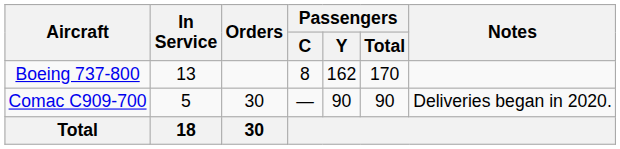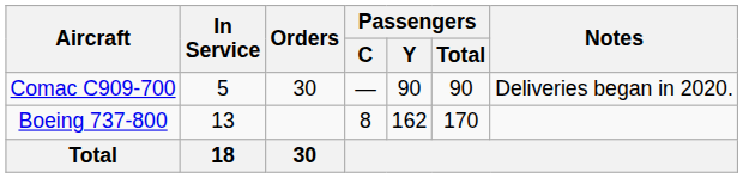 <table class="wikitable" style="margin:1em auto; text-align:center; margin:0.5em auto">
 <tr>
 <th rowspan="2">Aircraft</th>
 <th rowspan="2" style="width:25px;">In Service</th>
 <th rowspan="2" style="width:25px;">Orders</th>
 <th colspan="3">Passengers</th>
 <th rowspan="2">Notes</th>
 </tr>
 <tr>
 <th style="width:25px;"><abbr> C</abbr></th>
 <th style="width:25px;"><abbr> Y</abbr></th>
 <th style="width:25px;">Total</th>
 </tr>
 <tr>
+<td><a href='#'>Comac C909-700</a></td>
+<td>5</td>
+<td>30</td>
+<td>—</td>
+<td>90</td>
+<td>90</td>
+<td>Deliveries began in 2020.</td>
+</tr>
+<tr>
 <td><a href='#'>Boeing 737-800</a></td>
 <td>13</td>
 <td></td>
 <td>8</td>
 <td>162</td>
 <td>170</td>
 <td></td>
 </tr>
 <tr>
-<td><a href='#'>Comac C909-700</a></td>
-<td>5</td>
-<td>30</td>
-<td>—</td>
-<td>90</td>
-<td>90</td>
-<td>Deliveries began in 2020.</td>
-</tr>
-<tr>
 <th>Total</th>
 <th>18</th>
 <th>30</th>
 <th colspan="4"></th>
 </tr>
 </table>
